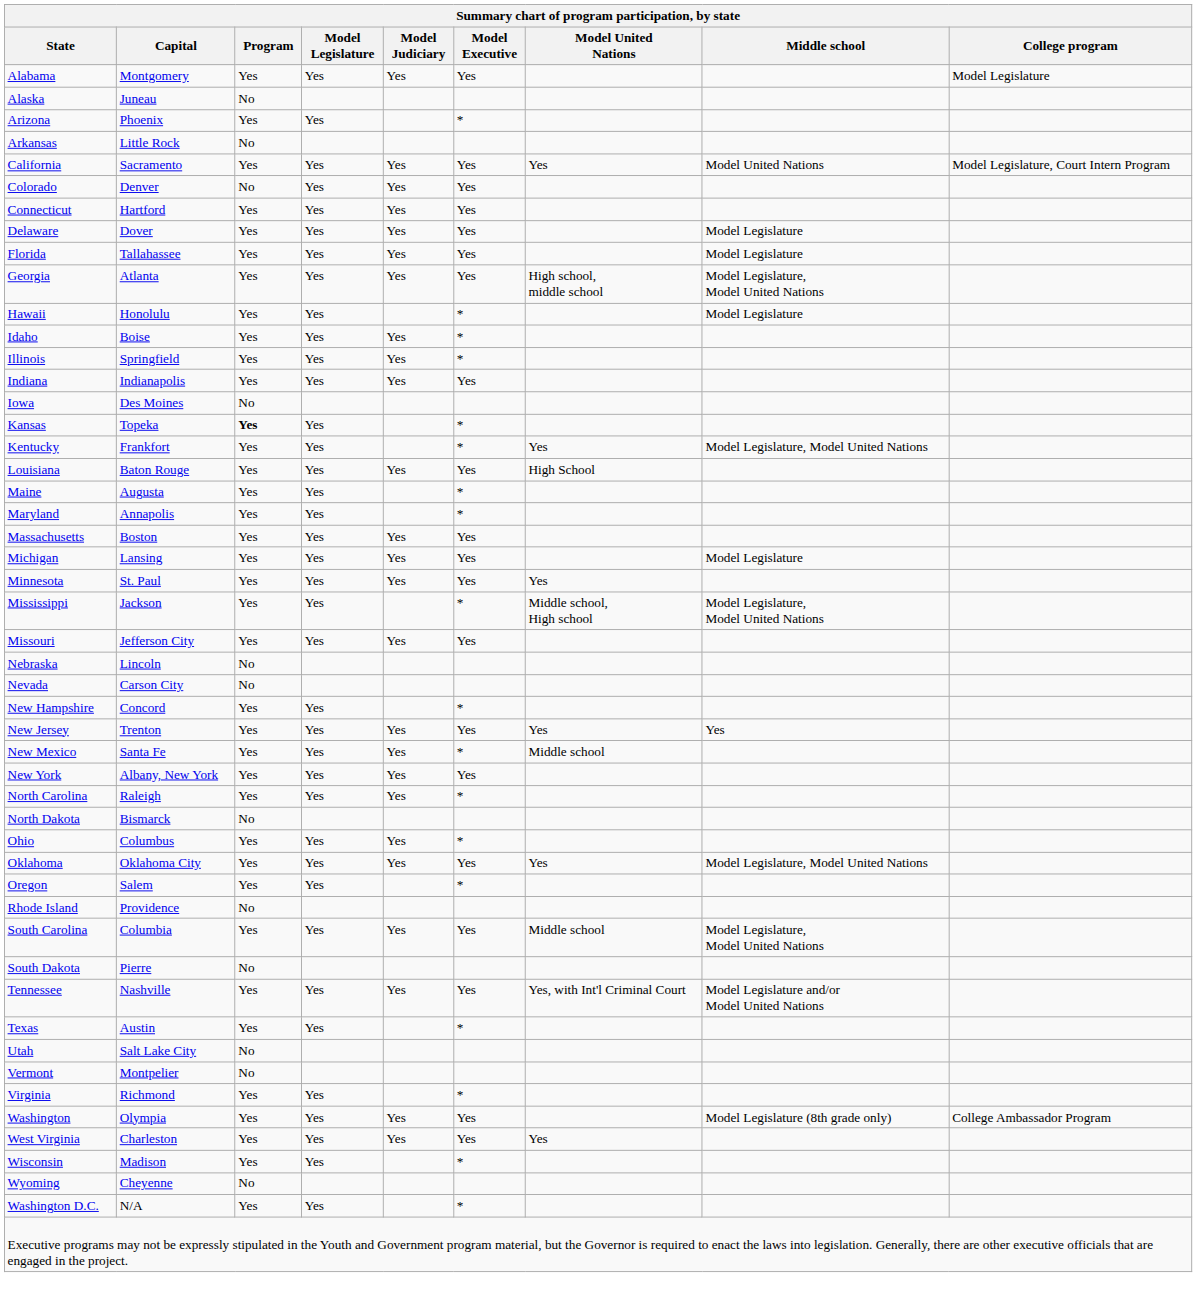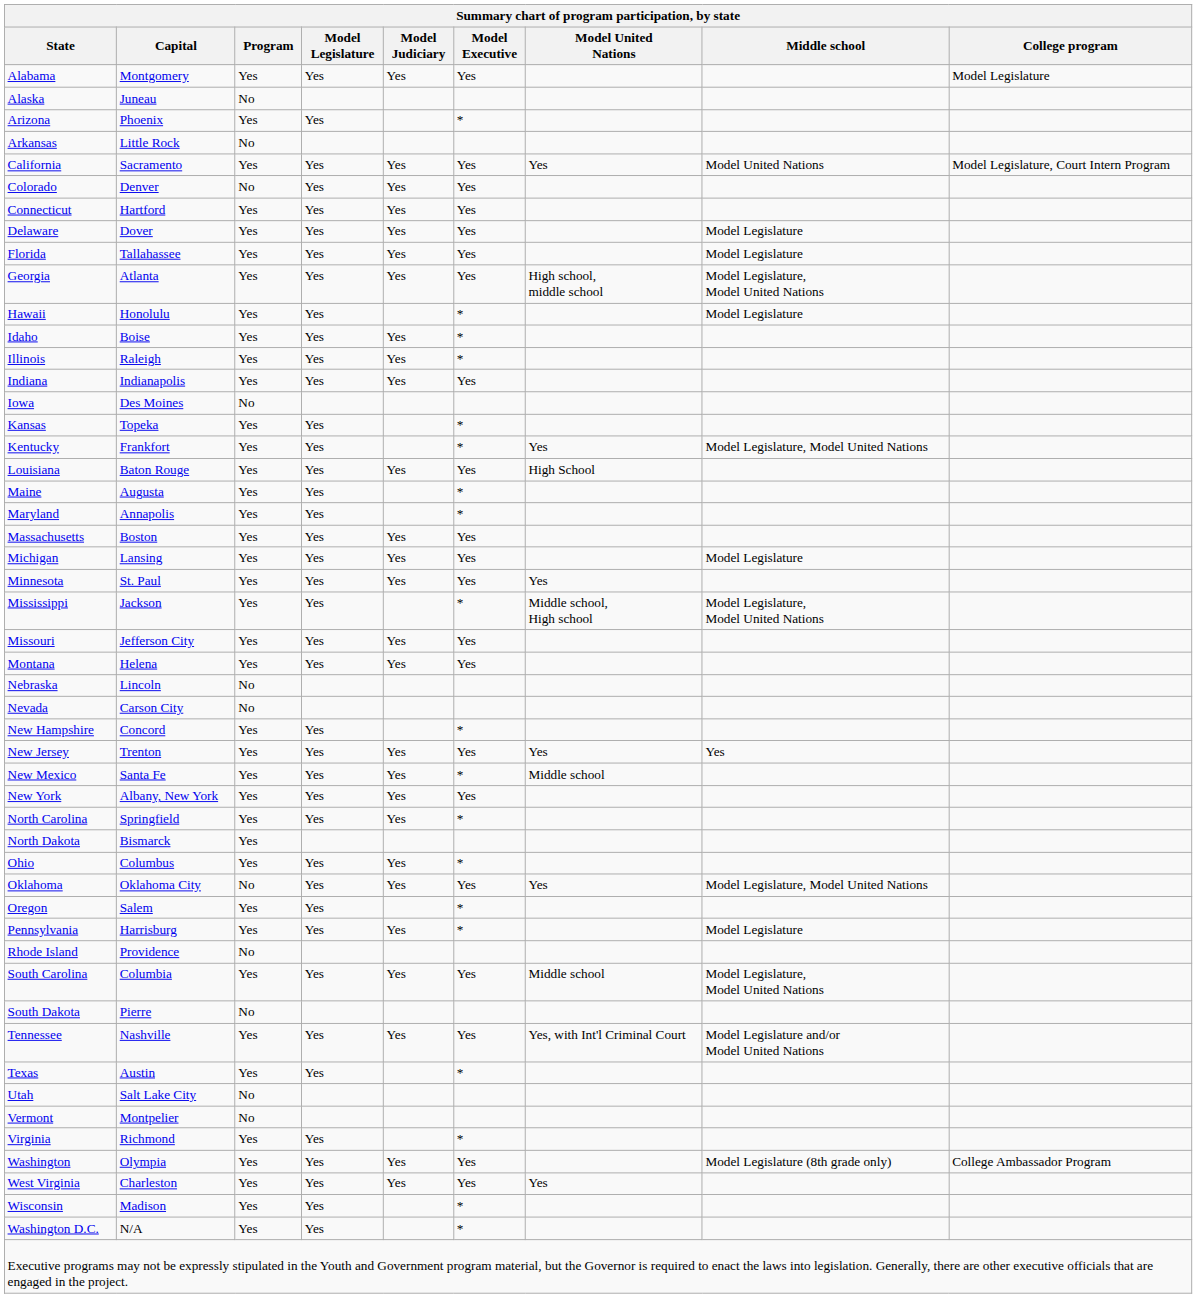 <table class="wikitable sortable collapsible collapsed" style="font-size:88%; width:100%">
 <tr>
 <th colspan=9>Summary chart of program participation, by state</th>
 </tr>
 <tr>
 <th class="unsortable">State</th>
 <th>Capital</th>
 <th>Program</th>
 <th>Model<br>Legislature</th>
 <th>Model<br>Judiciary</th>
 <th>Model<br>Executive</th>
 <th>Model United<br>Nations</th>
 <th>Middle school</th>
 <th>College program</th>
 </tr>
 <tr>
 <td><a href='#'>Alabama</a></td>
 <td><a href='#'>Montgomery</a></td>
 <td>Yes</td>
 <td>Yes</td>
 <td>Yes</td>
 <td>Yes</td>
 <td></td>
 <td></td>
 <td>Model Legislature</td>
 </tr>
 <tr valign="top">
 <td><a href='#'>Alaska</a></td>
 <td><a href='#'>Juneau</a></td>
 <td>No</td>
 <td></td>
 <td></td>
 <td></td>
 <td></td>
 <td></td>
 <td></td>
 </tr>
 <tr valign="top">
 <td><a href='#'>Arizona</a></td>
 <td><a href='#'>Phoenix</a></td>
 <td>Yes</td>
 <td>Yes</td>
 <td></td>
 <td>*</td>
 <td></td>
 <td></td>
 <td></td>
 </tr>
 <tr valign="top">
 <td><a href='#'>Arkansas</a></td>
 <td><a href='#'>Little Rock</a></td>
 <td>No</td>
 <td></td>
 <td></td>
 <td></td>
 <td></td>
 <td></td>
 <td></td>
 </tr>
 <tr valign="top">
 <td><a href='#'>California</a></td>
 <td><a href='#'>Sacramento</a></td>
 <td>Yes</td>
 <td>Yes</td>
 <td>Yes</td>
 <td>Yes</td>
 <td>Yes</td>
 <td>Model United Nations</td>
 <td>Model Legislature, Court Intern Program</td>
 </tr>
 <tr valign="top">
 <td><a href='#'>Colorado</a></td>
 <td><a href='#'>Denver</a></td>
 <td>No</td>
 <td>Yes</td>
 <td>Yes</td>
 <td>Yes</td>
 <td></td>
 <td></td>
 <td></td>
 </tr>
 <tr valign="top">
 <td><a href='#'>Connecticut</a></td>
 <td><a href='#'>Hartford</a></td>
 <td>Yes</td>
 <td>Yes</td>
 <td>Yes</td>
 <td>Yes</td>
 <td></td>
 <td></td>
 <td></td>
 </tr>
 <tr valign="top">
 <td><a href='#'>Delaware</a></td>
 <td><a href='#'>Dover</a></td>
 <td>Yes</td>
 <td>Yes</td>
 <td>Yes</td>
 <td>Yes</td>
 <td></td>
 <td>Model Legislature</td>
 <td></td>
 </tr>
 <tr valign="top">
 <td><a href='#'>Florida</a></td>
 <td><a href='#'>Tallahassee</a></td>
 <td>Yes</td>
 <td>Yes</td>
 <td>Yes</td>
 <td>Yes</td>
 <td></td>
 <td>Model Legislature</td>
 <td></td>
 </tr>
 <tr valign="top">
 <td><a href='#'>Georgia</a></td>
 <td><a href='#'>Atlanta</a></td>
 <td>Yes</td>
 <td>Yes</td>
 <td>Yes</td>
 <td>Yes</td>
 <td>High school,<br>middle school</td>
 <td>Model Legislature,<br>Model United Nations</td>
 <td></td>
 </tr>
 <tr valign="top">
 <td><a href='#'>Hawaii</a></td>
 <td><a href='#'>Honolulu</a></td>
 <td>Yes</td>
 <td>Yes</td>
 <td></td>
 <td>*</td>
 <td></td>
 <td>Model Legislature</td>
 <td></td>
 </tr>
 <tr valign="top">
 <td><a href='#'>Idaho</a></td>
 <td><a href='#'>Boise</a></td>
 <td>Yes</td>
 <td>Yes</td>
 <td>Yes</td>
 <td>*</td>
 <td></td>
 <td></td>
 <td></td>
 </tr>
 <tr valign="top">
 <td><a href='#'>Illinois</a></td>
-<td><a href='#'>Springfield</a></td>
+<td><a href='#'>Raleigh</a></td>
 <td>Yes</td>
 <td>Yes</td>
 <td>Yes</td>
 <td>*</td>
 <td></td>
 <td></td>
 <td></td>
 </tr>
 <tr valign="top">
 <td><a href='#'>Indiana</a></td>
 <td><a href='#'>Indianapolis</a></td>
 <td>Yes</td>
 <td>Yes</td>
 <td>Yes</td>
 <td>Yes</td>
 <td></td>
 <td></td>
 <td></td>
 </tr>
 <tr valign="top">
 <td><a href='#'>Iowa</a></td>
 <td><a href='#'>Des Moines</a></td>
 <td>No</td>
 <td></td>
 <td></td>
 <td></td>
 <td></td>
 <td></td>
 <td></td>
 </tr>
 <tr valign="top">
 <td><a href='#'>Kansas</a></td>
 <td><a href='#'>Topeka</a></td>
-<td><strong>Yes</strong></td>
+<td>Yes</td>
 <td>Yes</td>
 <td></td>
 <td>*</td>
 <td></td>
 <td></td>
 <td></td>
 </tr>
 <tr valign="top">
 <td><a href='#'>Kentucky</a></td>
 <td><a href='#'>Frankfort</a></td>
 <td>Yes</td>
 <td>Yes</td>
 <td></td>
 <td>*</td>
 <td>Yes</td>
 <td>Model Legislature, Model United Nations</td>
 <td></td>
 </tr>
 <tr valign="top">
 <td><a href='#'>Louisiana</a></td>
 <td><a href='#'>Baton Rouge</a></td>
 <td>Yes</td>
 <td>Yes</td>
 <td>Yes</td>
 <td>Yes</td>
 <td>High School</td>
 <td></td>
 <td></td>
 </tr>
 <tr valign="top">
 <td><a href='#'>Maine</a></td>
 <td><a href='#'>Augusta</a></td>
 <td>Yes</td>
 <td>Yes</td>
 <td></td>
 <td>*</td>
 <td></td>
 <td></td>
 <td></td>
 </tr>
 <tr valign="top">
 <td><a href='#'>Maryland</a></td>
 <td><a href='#'>Annapolis</a></td>
 <td>Yes</td>
 <td>Yes</td>
 <td></td>
 <td>*</td>
 <td></td>
 <td></td>
 <td></td>
 </tr>
 <tr valign="top">
 <td><a href='#'>Massachusetts</a></td>
 <td><a href='#'>Boston</a></td>
 <td>Yes</td>
 <td>Yes</td>
 <td>Yes</td>
 <td>Yes</td>
 <td></td>
 <td></td>
 <td></td>
 </tr>
 <tr valign="top">
 <td><a href='#'>Michigan</a></td>
 <td><a href='#'>Lansing</a></td>
 <td>Yes</td>
 <td>Yes</td>
 <td>Yes</td>
 <td>Yes</td>
 <td></td>
 <td>Model Legislature</td>
 <td></td>
 </tr>
 <tr valign="top">
 <td><a href='#'>Minnesota</a></td>
 <td><a href='#'>St. Paul</a></td>
 <td>Yes</td>
 <td>Yes</td>
 <td>Yes</td>
 <td>Yes</td>
 <td>Yes</td>
 <td></td>
 <td></td>
 </tr>
 <tr valign="top">
 <td><a href='#'>Mississippi</a></td>
 <td><a href='#'>Jackson</a></td>
 <td>Yes</td>
 <td>Yes</td>
 <td></td>
 <td>*</td>
 <td>Middle school,<br>High school</td>
 <td>Model Legislature,<br>Model United Nations</td>
 <td></td>
 </tr>
 <tr valign="top">
 <td><a href='#'>Missouri</a></td>
 <td><a href='#'>Jefferson City</a></td>
 <td>Yes</td>
 <td>Yes</td>
 <td>Yes</td>
 <td>Yes</td>
 <td></td>
 <td></td>
 <td></td>
 </tr>
 <tr valign="top">
+<td><a href='#'>Montana</a></td>
+<td><a href='#'>Helena</a></td>
+<td>Yes</td>
+<td>Yes</td>
+<td>Yes</td>
+<td>Yes</td>
+<td></td>
+<td></td>
+<td></td>
+</tr>
+<tr valign="top">
 <td><a href='#'>Nebraska</a></td>
 <td><a href='#'>Lincoln</a></td>
 <td>No</td>
 <td></td>
 <td></td>
 <td></td>
 <td></td>
 <td></td>
 <td></td>
 </tr>
 <tr valign="top">
 <td><a href='#'>Nevada</a></td>
 <td><a href='#'>Carson City</a></td>
 <td>No</td>
 <td></td>
 <td></td>
 <td></td>
 <td></td>
 <td></td>
 <td></td>
 </tr>
 <tr valign="top">
 <td><a href='#'>New Hampshire</a></td>
 <td><a href='#'>Concord</a></td>
 <td>Yes</td>
 <td>Yes</td>
 <td></td>
 <td>*</td>
 <td></td>
 <td></td>
 <td></td>
 </tr>
 <tr valign="top">
 <td><a href='#'>New Jersey</a></td>
 <td><a href='#'>Trenton</a></td>
 <td>Yes</td>
 <td>Yes</td>
 <td>Yes</td>
 <td>Yes</td>
 <td>Yes</td>
 <td>Yes</td>
 <td></td>
 </tr>
 <tr valign="top">
 <td><a href='#'>New Mexico</a></td>
 <td><a href='#'>Santa Fe</a></td>
 <td>Yes</td>
 <td>Yes</td>
 <td>Yes</td>
 <td>*</td>
 <td>Middle school</td>
 <td></td>
 <td></td>
 </tr>
 <tr valign="top">
 <td><a href='#'>New York</a></td>
 <td><a href='#'>Albany, New York</a></td>
 <td>Yes</td>
 <td>Yes</td>
 <td>Yes</td>
 <td>Yes</td>
 <td></td>
 <td></td>
 <td></td>
 </tr>
 <tr valign="top">
 <td><a href='#'>North Carolina</a></td>
-<td><a href='#'>Raleigh</a></td>
+<td><a href='#'>Springfield</a></td>
 <td>Yes</td>
 <td>Yes</td>
 <td>Yes</td>
 <td>*</td>
 <td></td>
 <td></td>
 <td></td>
 </tr>
 <tr valign="top">
 <td><a href='#'>North Dakota</a></td>
 <td><a href='#'>Bismarck</a></td>
-<td>No</td>
+<td>Yes</td>
 <td></td>
 <td></td>
 <td></td>
 <td></td>
 <td></td>
 </tr>
 <tr valign="top">
 <td><a href='#'>Ohio</a></td>
 <td><a href='#'>Columbus</a></td>
 <td>Yes</td>
 <td>Yes</td>
 <td>Yes</td>
 <td>*</td>
 <td></td>
 <td></td>
 <td></td>
 </tr>
 <tr valign="top">
 <td><a href='#'>Oklahoma</a></td>
 <td><a href='#'>Oklahoma City</a></td>
-<td>Yes</td>
+<td>No</td>
 <td>Yes</td>
 <td>Yes</td>
 <td>Yes</td>
 <td>Yes</td>
 <td>Model Legislature, Model United Nations</td>
 <td></td>
 </tr>
 <tr valign="top">
 <td><a href='#'>Oregon</a></td>
 <td><a href='#'>Salem</a></td>
 <td>Yes</td>
 <td>Yes</td>
 <td></td>
 <td>*</td>
 <td></td>
 <td></td>
+<td></td>
+</tr>
+<tr valign="top">
+<td><a href='#'>Pennsylvania</a></td>
+<td><a href='#'>Harrisburg</a></td>
+<td>Yes</td>
+<td>Yes</td>
+<td>Yes</td>
+<td>*</td>
+<td></td>
+<td>Model Legislature</td>
 <td></td>
 </tr>
 <tr valign="top">
 <td><a href='#'>Rhode Island</a></td>
 <td><a href='#'>Providence</a></td>
 <td>No</td>
 <td></td>
 <td></td>
 <td></td>
 <td></td>
 <td></td>
 <td></td>
 </tr>
 <tr valign="top">
 <td><a href='#'>South Carolina</a></td>
 <td><a href='#'>Columbia</a></td>
 <td>Yes</td>
 <td>Yes</td>
 <td>Yes</td>
 <td>Yes</td>
 <td>Middle school</td>
 <td>Model Legislature,<br> Model United Nations</td>
 <td></td>
 </tr>
 <tr valign="top">
 <td><a href='#'>South Dakota</a></td>
 <td><a href='#'>Pierre</a></td>
 <td>No</td>
 <td></td>
 <td></td>
 <td></td>
 <td></td>
 <td></td>
 <td></td>
 </tr>
 <tr valign="top">
 <td><a href='#'>Tennessee</a></td>
 <td><a href='#'>Nashville</a></td>
 <td>Yes</td>
 <td>Yes</td>
 <td>Yes</td>
 <td>Yes</td>
 <td>Yes, with Int'l Criminal Court</td>
 <td>Model Legislature and/or<br>Model United Nations</td>
 <td></td>
 </tr>
 <tr valign="top">
 <td><a href='#'>Texas</a></td>
 <td><a href='#'>Austin</a></td>
 <td>Yes</td>
 <td>Yes</td>
 <td></td>
 <td>*</td>
 <td></td>
 <td></td>
 <td></td>
 </tr>
 <tr valign="top">
 <td><a href='#'>Utah</a></td>
 <td><a href='#'>Salt Lake City</a></td>
 <td>No</td>
 <td></td>
 <td></td>
 <td></td>
 <td></td>
 <td></td>
 <td></td>
 </tr>
 <tr valign="top">
 <td><a href='#'>Vermont</a></td>
 <td><a href='#'>Montpelier</a></td>
 <td>No</td>
 <td></td>
 <td></td>
 <td></td>
 <td></td>
 <td></td>
 <td></td>
 </tr>
 <tr valign="top">
 <td><a href='#'>Virginia</a></td>
 <td><a href='#'>Richmond</a></td>
 <td>Yes</td>
 <td>Yes</td>
 <td></td>
 <td>*</td>
 <td></td>
 <td></td>
 <td></td>
 </tr>
 <tr valign="top">
 <td><a href='#'>Washington</a></td>
 <td><a href='#'>Olympia</a></td>
 <td>Yes</td>
 <td>Yes</td>
 <td>Yes</td>
 <td>Yes</td>
 <td></td>
 <td>Model Legislature (8th grade only)</td>
 <td>College Ambassador Program</td>
 </tr>
 <tr valign="top">
 <td><a href='#'>West Virginia</a></td>
 <td><a href='#'>Charleston</a></td>
 <td>Yes</td>
 <td>Yes</td>
 <td>Yes</td>
 <td>Yes</td>
 <td>Yes</td>
 <td></td>
 <td></td>
 </tr>
 <tr valign="top">
 <td><a href='#'>Wisconsin</a></td>
 <td><a href='#'>Madison</a></td>
 <td>Yes</td>
 <td>Yes</td>
 <td></td>
 <td>*</td>
 <td></td>
 <td></td>
 <td></td>
 </tr>
 <tr valign="top">
-<td><a href='#'>Wyoming</a></td>
-<td><a href='#'>Cheyenne</a></td>
-<td>No</td>
-<td></td>
-<td></td>
-<td></td>
-<td></td>
-<td></td>
-<td></td>
-</tr>
-<tr valign="top">
 <td><a href='#'>Washington D.C.</a></td>
 <td>N/A</td>
 <td>Yes</td>
 <td>Yes</td>
 <td></td>
 <td>*</td>
 <td></td>
 <td></td>
 <td></td>
 </tr>
 <tr>
 <td colspan=9><br> Executive programs may not be expressly stipulated in the Youth and Government program material, but the Governor is required to enact the laws into legislation. Generally, there are other executive officials that are engaged in the project.</td>
 </tr>
 </table>
